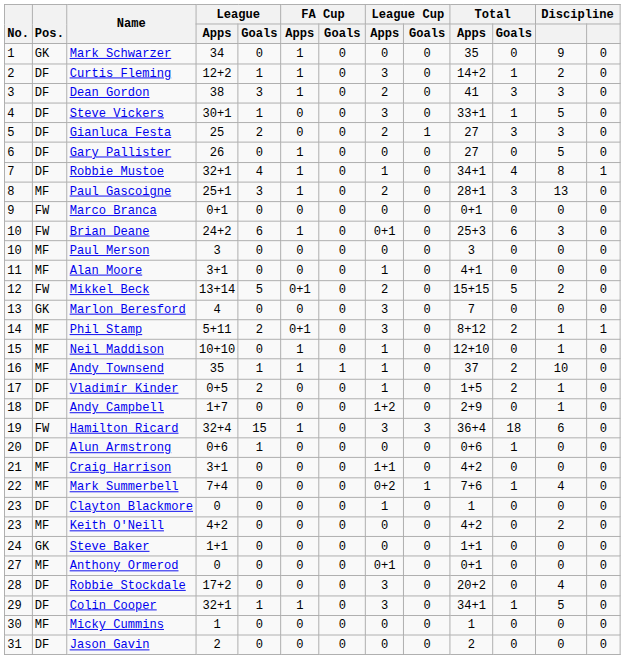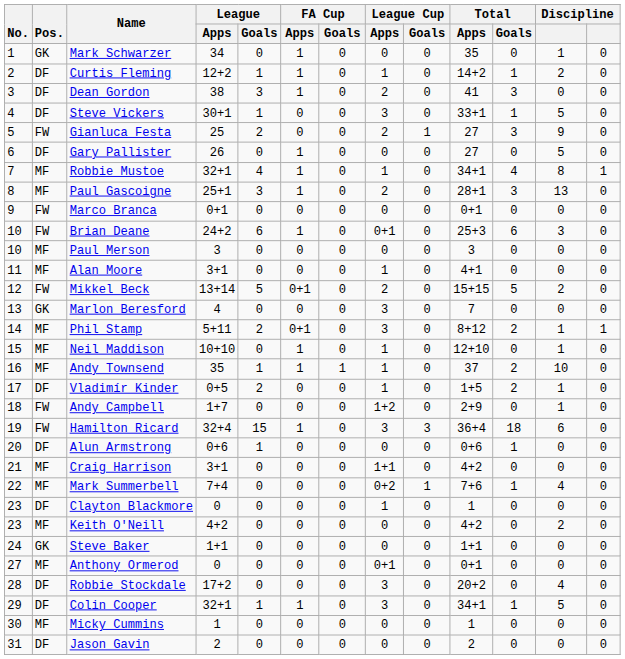 <table class="wikitable" style="text-align:center">
 <tr>
 <th rowspan="2" style="vertical-align:bottom;">No.</th>
 <th rowspan="2" style="vertical-align:bottom;">Pos.</th>
 <th rowspan="2">Name</th>
 <th colspan="2" style="width:85px;">League</th>
 <th colspan="2" style="width:85px;">FA Cup</th>
 <th colspan="2" style="width:85px;">League Cup</th>
 <th colspan="2" style="width:85px;">Total</th>
 <th colspan="2" style="width:85px;">Discipline</th>
 </tr>
 <tr>
 <th>Apps</th>
 <th>Goals</th>
 <th>Apps</th>
 <th>Goals</th>
 <th>Apps</th>
 <th>Goals</th>
 <th>Apps</th>
 <th>Goals</th>
 <th></th>
 <th></th>
 </tr>
 <tr>
 <td align="left">1</td>
 <td align="left">GK</td>
 <td align="left"> <a href='#'>Mark Schwarzer</a></td>
 <td>34</td>
 <td>0</td>
 <td>1</td>
 <td>0</td>
 <td>0</td>
 <td>0</td>
 <td>35</td>
 <td>0</td>
-<td>9</td>
+<td>1</td>
 <td>0</td>
 </tr>
 <tr>
 <td align="left">2</td>
 <td align="left">DF</td>
 <td align="left"> <a href='#'>Curtis Fleming</a></td>
 <td>12+2</td>
 <td>1</td>
 <td>1</td>
 <td>0</td>
-<td>3</td>
+<td>1</td>
 <td>0</td>
 <td>14+2</td>
 <td>1</td>
 <td>2</td>
 <td>0</td>
 </tr>
 <tr>
 <td align="left">3</td>
 <td align="left">DF</td>
 <td align="left"> <a href='#'>Dean Gordon</a></td>
 <td>38</td>
 <td>3</td>
 <td>1</td>
 <td>0</td>
 <td>2</td>
 <td>0</td>
 <td>41</td>
 <td>3</td>
-<td>3</td>
+<td>0</td>
 <td>0</td>
 </tr>
 <tr>
 <td align="left">4</td>
 <td align="left">DF</td>
 <td align="left"> <a href='#'>Steve Vickers</a></td>
 <td>30+1</td>
 <td>1</td>
 <td>0</td>
 <td>0</td>
 <td>3</td>
 <td>0</td>
 <td>33+1</td>
 <td>1</td>
 <td>5</td>
 <td>0</td>
 </tr>
 <tr>
 <td align="left">5</td>
-<td align="left">DF</td>
+<td align="left">FW</td>
 <td align="left"> <a href='#'>Gianluca Festa</a></td>
 <td>25</td>
 <td>2</td>
 <td>0</td>
 <td>0</td>
 <td>2</td>
 <td>1</td>
 <td>27</td>
 <td>3</td>
-<td>3</td>
+<td>9</td>
 <td>0</td>
 </tr>
 <tr>
 <td align="left">6</td>
 <td align="left">DF</td>
 <td align="left"> <a href='#'>Gary Pallister</a></td>
 <td>26</td>
 <td>0</td>
 <td>1</td>
 <td>0</td>
 <td>0</td>
 <td>0</td>
 <td>27</td>
 <td>0</td>
 <td>5</td>
 <td>0</td>
 </tr>
 <tr>
 <td align="left">7</td>
-<td align="left">DF</td>
+<td align="left">MF</td>
 <td align="left"> <a href='#'>Robbie Mustoe</a></td>
 <td>32+1</td>
 <td>4</td>
 <td>1</td>
 <td>0</td>
 <td>1</td>
 <td>0</td>
 <td>34+1</td>
 <td>4</td>
 <td>8</td>
 <td>1</td>
 </tr>
 <tr>
 <td align="left">8</td>
 <td align="left">MF</td>
 <td align="left"> <a href='#'>Paul Gascoigne</a></td>
 <td>25+1</td>
 <td>3</td>
 <td>1</td>
 <td>0</td>
 <td>2</td>
 <td>0</td>
 <td>28+1</td>
 <td>3</td>
 <td>13</td>
 <td>0</td>
 </tr>
 <tr>
 <td align="left">9</td>
 <td align="left">FW</td>
 <td align="left"> <a href='#'>Marco Branca</a></td>
 <td>0+1</td>
 <td>0</td>
 <td>0</td>
 <td>0</td>
 <td>0</td>
 <td>0</td>
 <td>0+1</td>
 <td>0</td>
 <td>0</td>
 <td>0</td>
 </tr>
 <tr>
 <td align="left">10</td>
 <td align="left">FW</td>
 <td align="left"> <a href='#'>Brian Deane</a></td>
 <td>24+2</td>
 <td>6</td>
 <td>1</td>
 <td>0</td>
 <td>0+1</td>
 <td>0</td>
 <td>25+3</td>
 <td>6</td>
 <td>3</td>
 <td>0</td>
 </tr>
 <tr>
 <td align="left">10</td>
 <td align="left">MF</td>
 <td align="left"> <a href='#'>Paul Merson</a></td>
 <td>3</td>
 <td>0</td>
 <td>0</td>
 <td>0</td>
 <td>0</td>
 <td>0</td>
 <td>3</td>
 <td>0</td>
 <td>0</td>
 <td>0</td>
 </tr>
 <tr>
 <td align="left">11</td>
 <td align="left">MF</td>
 <td align="left"> <a href='#'>Alan Moore</a></td>
 <td>3+1</td>
 <td>0</td>
 <td>0</td>
 <td>0</td>
 <td>1</td>
 <td>0</td>
 <td>4+1</td>
 <td>0</td>
 <td>0</td>
 <td>0</td>
 </tr>
 <tr>
 <td align="left">12</td>
 <td align="left">FW</td>
 <td align="left"> <a href='#'>Mikkel Beck</a></td>
 <td>13+14</td>
 <td>5</td>
 <td>0+1</td>
 <td>0</td>
 <td>2</td>
 <td>0</td>
 <td>15+15</td>
 <td>5</td>
 <td>2</td>
 <td>0</td>
 </tr>
 <tr>
 <td align="left">13</td>
 <td align="left">GK</td>
 <td align="left"> <a href='#'>Marlon Beresford</a></td>
 <td>4</td>
 <td>0</td>
 <td>0</td>
 <td>0</td>
 <td>3</td>
 <td>0</td>
 <td>7</td>
 <td>0</td>
 <td>0</td>
 <td>0</td>
 </tr>
 <tr>
 <td align="left">14</td>
 <td align="left">MF</td>
 <td align="left"> <a href='#'>Phil Stamp</a></td>
 <td>5+11</td>
 <td>2</td>
 <td>0+1</td>
 <td>0</td>
 <td>3</td>
 <td>0</td>
 <td>8+12</td>
 <td>2</td>
 <td>1</td>
 <td>1</td>
 </tr>
 <tr>
 <td align="left">15</td>
 <td align="left">MF</td>
 <td align="left"> <a href='#'>Neil Maddison</a></td>
 <td>10+10</td>
 <td>0</td>
 <td>1</td>
 <td>0</td>
 <td>1</td>
 <td>0</td>
 <td>12+10</td>
 <td>0</td>
 <td>1</td>
 <td>0</td>
 </tr>
 <tr>
 <td align="left">16</td>
 <td align="left">MF</td>
 <td align="left"> <a href='#'>Andy Townsend</a></td>
 <td>35</td>
 <td>1</td>
 <td>1</td>
 <td>1</td>
 <td>1</td>
 <td>0</td>
 <td>37</td>
 <td>2</td>
 <td>10</td>
 <td>0</td>
 </tr>
 <tr>
 <td align="left">17</td>
 <td align="left">DF</td>
 <td align="left"> <a href='#'>Vladimír Kinder</a></td>
 <td>0+5</td>
 <td>2</td>
 <td>0</td>
 <td>0</td>
 <td>1</td>
 <td>0</td>
 <td>1+5</td>
 <td>2</td>
 <td>1</td>
 <td>0</td>
 </tr>
 <tr>
 <td align="left">18</td>
-<td align="left">DF</td>
+<td align="left">FW</td>
 <td align="left"> <a href='#'>Andy Campbell</a></td>
 <td>1+7</td>
 <td>0</td>
 <td>0</td>
 <td>0</td>
 <td>1+2</td>
 <td>0</td>
 <td>2+9</td>
 <td>0</td>
 <td>1</td>
 <td>0</td>
 </tr>
 <tr>
 <td align="left">19</td>
 <td align="left">FW</td>
 <td align="left"> <a href='#'>Hamilton Ricard</a></td>
 <td>32+4</td>
 <td>15</td>
 <td>1</td>
 <td>0</td>
 <td>3</td>
 <td>3</td>
 <td>36+4</td>
 <td>18</td>
 <td>6</td>
 <td>0</td>
 </tr>
 <tr>
 <td align="left">20</td>
 <td align="left">DF</td>
 <td align="left"> <a href='#'>Alun Armstrong</a></td>
 <td>0+6</td>
 <td>1</td>
 <td>0</td>
 <td>0</td>
 <td>0</td>
 <td>0</td>
 <td>0+6</td>
 <td>1</td>
 <td>0</td>
 <td>0</td>
 </tr>
 <tr>
 <td align="left">21</td>
 <td align="left">MF</td>
 <td align="left"> <a href='#'>Craig Harrison</a></td>
 <td>3+1</td>
 <td>0</td>
 <td>0</td>
 <td>0</td>
 <td>1+1</td>
 <td>0</td>
 <td>4+2</td>
 <td>0</td>
 <td>0</td>
 <td>0</td>
 </tr>
 <tr>
 <td align="left">22</td>
 <td align="left">MF</td>
 <td align="left"> <a href='#'>Mark Summerbell</a></td>
 <td>7+4</td>
 <td>0</td>
 <td>0</td>
 <td>0</td>
 <td>0+2</td>
 <td>1</td>
 <td>7+6</td>
 <td>1</td>
 <td>4</td>
 <td>0</td>
 </tr>
 <tr>
 <td align="left">23</td>
 <td align="left">DF</td>
 <td align="left"> <a href='#'>Clayton Blackmore</a></td>
 <td>0</td>
 <td>0</td>
 <td>0</td>
 <td>0</td>
 <td>1</td>
 <td>0</td>
 <td>1</td>
 <td>0</td>
 <td>0</td>
 <td>0</td>
 </tr>
 <tr>
 <td align="left">23</td>
 <td align="left">MF</td>
 <td align="left"> <a href='#'>Keith O'Neill</a></td>
 <td>4+2</td>
 <td>0</td>
 <td>0</td>
 <td>0</td>
 <td>0</td>
 <td>0</td>
 <td>4+2</td>
 <td>0</td>
 <td>2</td>
 <td>0</td>
 </tr>
 <tr>
 <td align="left">24</td>
 <td align="left">GK</td>
 <td align="left"> <a href='#'>Steve Baker</a></td>
 <td>1+1</td>
 <td>0</td>
 <td>0</td>
 <td>0</td>
 <td>0</td>
 <td>0</td>
 <td>1+1</td>
 <td>0</td>
 <td>0</td>
 <td>0</td>
 </tr>
 <tr>
 <td align="left">27</td>
 <td align="left">MF</td>
 <td align="left"> <a href='#'>Anthony Ormerod</a></td>
 <td>0</td>
 <td>0</td>
 <td>0</td>
 <td>0</td>
 <td>0+1</td>
 <td>0</td>
 <td>0+1</td>
 <td>0</td>
 <td>0</td>
 <td>0</td>
 </tr>
 <tr>
 <td align="left">28</td>
 <td align="left">DF</td>
 <td align="left"> <a href='#'>Robbie Stockdale</a></td>
 <td>17+2</td>
 <td>0</td>
 <td>0</td>
 <td>0</td>
 <td>3</td>
 <td>0</td>
 <td>20+2</td>
 <td>0</td>
 <td>4</td>
 <td>0</td>
 </tr>
 <tr>
 <td align="left">29</td>
 <td align="left">DF</td>
 <td align="left"> <a href='#'>Colin Cooper</a></td>
 <td>32+1</td>
 <td>1</td>
 <td>1</td>
 <td>0</td>
 <td>3</td>
 <td>0</td>
 <td>34+1</td>
 <td>1</td>
 <td>5</td>
 <td>0</td>
 </tr>
 <tr>
 <td align="left">30</td>
 <td align="left">MF</td>
 <td align="left"> <a href='#'>Micky Cummins</a></td>
 <td>1</td>
 <td>0</td>
 <td>0</td>
 <td>0</td>
 <td>0</td>
 <td>0</td>
 <td>1</td>
 <td>0</td>
 <td>0</td>
 <td>0</td>
 </tr>
 <tr>
 <td align="left">31</td>
 <td align="left">DF</td>
 <td align="left"> <a href='#'>Jason Gavin</a></td>
 <td>2</td>
 <td>0</td>
 <td>0</td>
 <td>0</td>
 <td>0</td>
 <td>0</td>
 <td>2</td>
 <td>0</td>
 <td>0</td>
 <td>0</td>
 </tr>
 </table>
